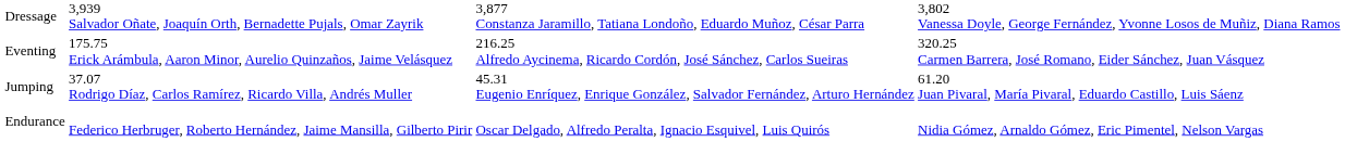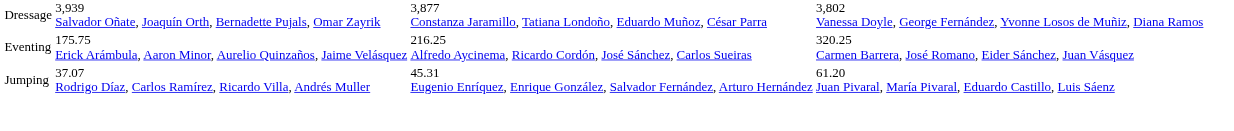 <table>
 <tr>
 <td>Dressage</td>
 <td> 3,939<br><a href='#'>Salvador Oñate</a>, <a href='#'>Joaquín Orth</a>, <a href='#'>Bernadette Pujals</a>, <a href='#'>Omar Zayrik</a></td>
 <td> 3,877<br><a href='#'>Constanza Jaramillo</a>, <a href='#'>Tatiana Londoño</a>, <a href='#'>Eduardo Muñoz</a>, <a href='#'>César Parra</a></td>
 <td> 3,802<br><a href='#'>Vanessa Doyle</a>, <a href='#'>George Fernández</a>, <a href='#'>Yvonne Losos de Muñiz</a>, <a href='#'>Diana Ramos</a></td>
 </tr>
 <tr>
 <td>Eventing</td>
 <td> 175.75<br><a href='#'>Erick Arámbula</a>, <a href='#'>Aaron Minor</a>, <a href='#'>Aurelio Quinzaños</a>, <a href='#'>Jaime Velásquez</a></td>
 <td> 216.25<br><a href='#'>Alfredo Aycinema</a>, <a href='#'>Ricardo Cordón</a>, <a href='#'>José Sánchez</a>, <a href='#'>Carlos Sueiras</a></td>
 <td> 320.25<br><a href='#'>Carmen Barrera</a>, <a href='#'>José Romano</a>, <a href='#'>Eider Sánchez</a>, <a href='#'>Juan Vásquez</a></td>
 </tr>
 <tr>
 <td>Jumping</td>
 <td> 37.07<br><a href='#'>Rodrigo Díaz</a>, <a href='#'>Carlos Ramírez</a>, <a href='#'>Ricardo Villa</a>, <a href='#'>Andrés Muller</a></td>
 <td> 45.31<br><a href='#'>Eugenio Enríquez</a>, <a href='#'>Enrique González</a>, <a href='#'>Salvador Fernández</a>, <a href='#'>Arturo Hernández</a></td>
 <td> 61.20<br><a href='#'>Juan Pivaral</a>, <a href='#'>María Pivaral</a>, <a href='#'>Eduardo Castillo</a>, <a href='#'>Luis Sáenz</a></td>
 </tr>
 <tr>
-<td>Endurance</td>
-<td><br><a href='#'>Federico Herbruger</a>, <a href='#'>Roberto Hernández</a>, <a href='#'>Jaime Mansilla</a>, <a href='#'>Gilberto Pirir</a></td>
-<td><br><a href='#'>Oscar Delgado</a>, <a href='#'>Alfredo Peralta</a>, <a href='#'>Ignacio Esquivel</a>, <a href='#'>Luis Quirós</a></td>
-<td><br><a href='#'>Nidia Gómez</a>, <a href='#'>Arnaldo Gómez</a>, <a href='#'>Eric Pimentel</a>, <a href='#'>Nelson Vargas</a></td>
-</tr>
-<tr>
 </tr>
 </table>
